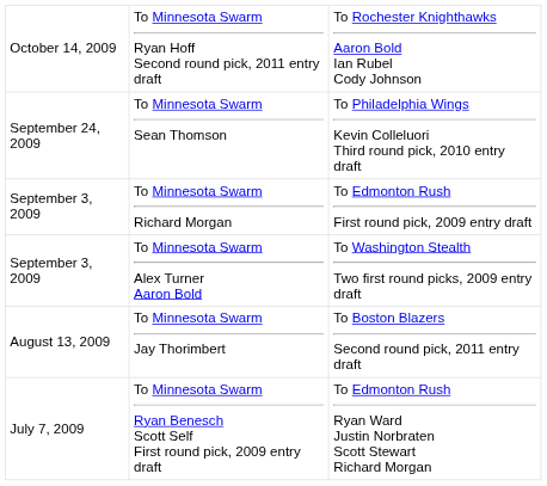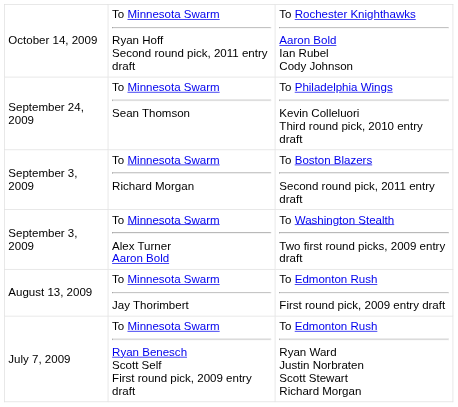 <table border=1 style="border-collapse:collapse" bordercolor="#DFDFDF"  cellpadding="5">
 <tr>
 <td>October 14, 2009</td>
 <td valign="top">To <a href='#'>Minnesota Swarm</a> <hr>Ryan Hoff<br>Second round pick, 2011 entry draft</td>
 <td valign="top">To <a href='#'>Rochester Knighthawks</a><hr><a href='#'>Aaron Bold</a><br>Ian Rubel<br>Cody Johnson</td>
 </tr>
 <tr>
 <td>September 24, 2009</td>
 <td valign="top">To <a href='#'>Minnesota Swarm</a><hr>Sean Thomson</td>
 <td valign="top">To <a href='#'>Philadelphia Wings</a> <hr>Kevin Colleluori<br>Third round pick, 2010 entry draft</td>
 </tr>
 <tr>
 <td>September 3, 2009</td>
 <td valign="top">To <a href='#'>Minnesota Swarm</a><hr>Richard Morgan</td>
-<td valign="top">To <a href='#'>Edmonton Rush</a> <hr>First round pick, 2009 entry draft</td>
+<td valign="top">To <a href='#'>Boston Blazers</a> <hr>Second round pick, 2011 entry draft</td>
 </tr>
 <tr>
 <td>September 3, 2009</td>
 <td valign="top">To <a href='#'>Minnesota Swarm</a><hr>Alex Turner<br><a href='#'>Aaron Bold</a></td>
 <td valign="top">To <a href='#'>Washington Stealth</a> <hr>Two first round picks, 2009 entry draft</td>
 </tr>
 <tr>
 <td>August 13, 2009</td>
 <td valign="top">To <a href='#'>Minnesota Swarm</a><hr>Jay Thorimbert</td>
-<td valign="top">To <a href='#'>Boston Blazers</a> <hr>Second round pick, 2011 entry draft</td>
+<td valign="top">To <a href='#'>Edmonton Rush</a> <hr>First round pick, 2009 entry draft</td>
 </tr>
 <tr>
 <td>July 7, 2009</td>
 <td valign="top">To <a href='#'>Minnesota Swarm</a><hr><a href='#'>Ryan Benesch</a><br>Scott Self<br>First round pick, 2009 entry draft</td>
 <td valign="top">To <a href='#'>Edmonton Rush</a> <hr>Ryan Ward<br>Justin Norbraten<br>Scott Stewart<br>Richard Morgan</td>
 </tr>
 </table>
